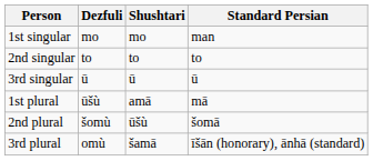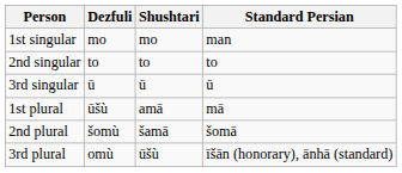 <table class="wikitable">
 <tr>
 <th>Person</th>
 <th>Dezfuli</th>
 <th>Shushtari</th>
 <th>Standard Persian</th>
 </tr>
 <tr>
 <td>1st singular</td>
 <td>mo</td>
 <td>mo</td>
 <td>man</td>
 </tr>
 <tr>
 <td>2nd singular</td>
 <td>to</td>
 <td>to</td>
 <td>to</td>
 </tr>
 <tr>
 <td>3rd singular</td>
 <td>ū</td>
 <td>ū</td>
 <td>ū</td>
 </tr>
 <tr>
 <td>1st plural</td>
 <td>ūšù</td>
 <td>amā</td>
 <td>mā</td>
 </tr>
 <tr>
 <td>2nd plural</td>
 <td>šomù</td>
-<td>ūšù</td>
+<td>šamā</td>
 <td>šomā</td>
 </tr>
 <tr>
 <td>3rd plural</td>
 <td>omù</td>
-<td>šamā</td>
+<td>ūšù</td>
 <td>īšān (honorary), ānhā (standard)</td>
 </tr>
 </table>
